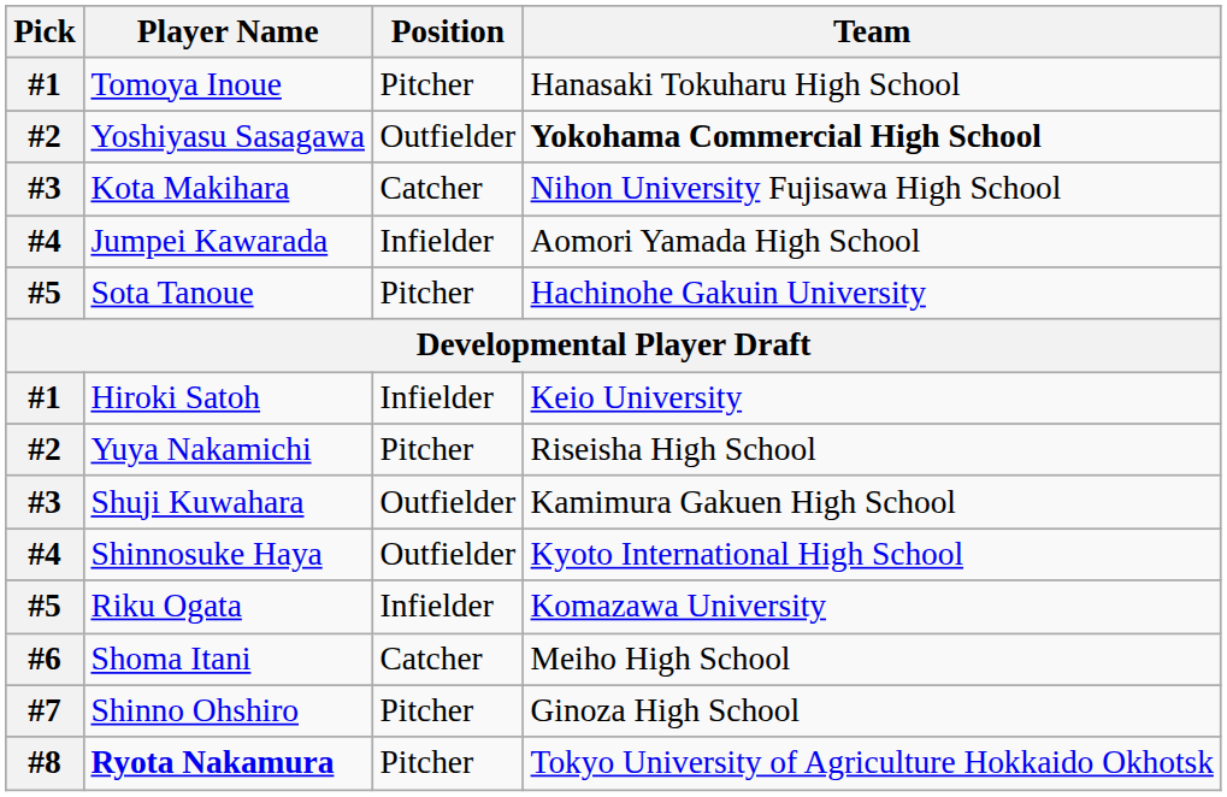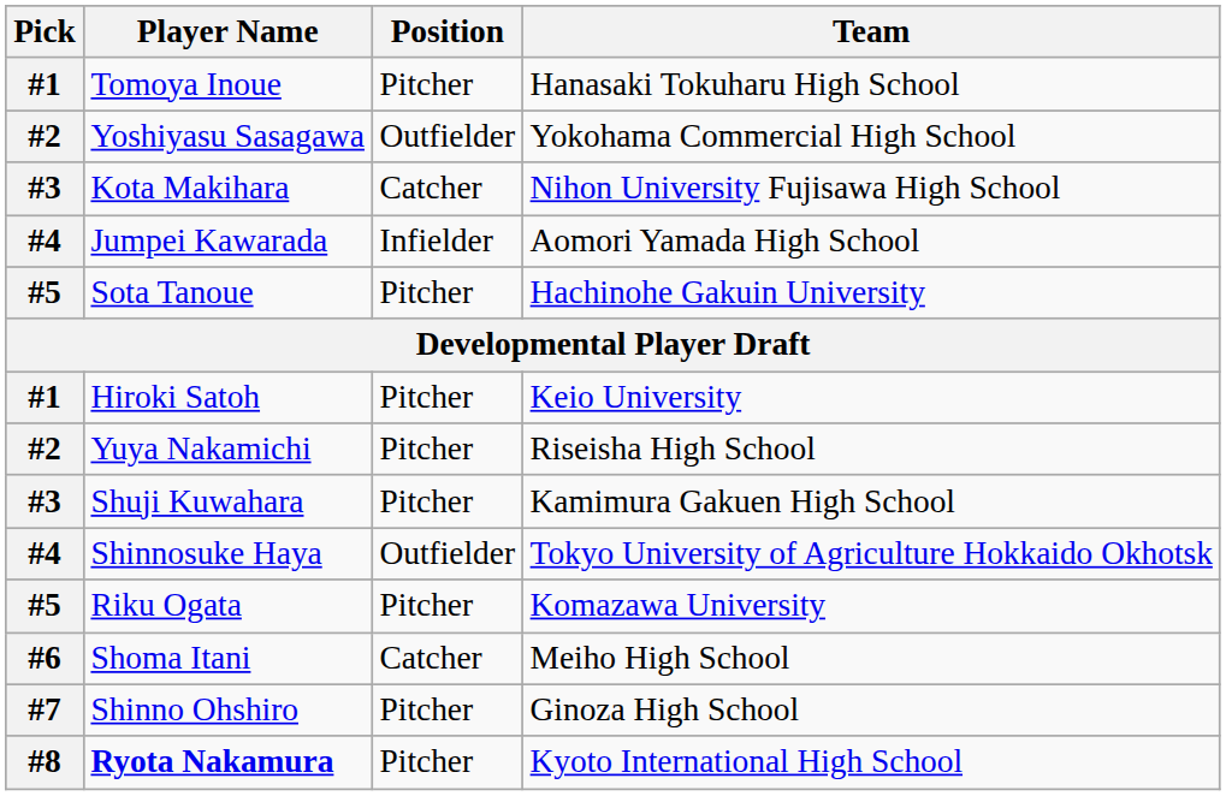 <table class="wikitable">
 <tr>
 <th>Pick</th>
 <th>Player Name</th>
 <th>Position</th>
 <th>Team</th>
 </tr>
 <tr>
 <th>#1</th>
 <td><a href='#'>Tomoya Inoue</a></td>
 <td>Pitcher</td>
 <td>Hanasaki Tokuharu High School</td>
 </tr>
 <tr>
 <th>#2</th>
 <td><a href='#'>Yoshiyasu Sasagawa</a></td>
 <td>Outfielder</td>
-<td><strong>Yokohama Commercial High School</strong></td>
+<td>Yokohama Commercial High School</td>
 </tr>
 <tr>
 <th>#3</th>
 <td><a href='#'>Kota Makihara</a></td>
 <td>Catcher</td>
 <td><a href='#'>Nihon University</a> Fujisawa High School</td>
 </tr>
 <tr>
 <th>#4</th>
 <td><a href='#'>Jumpei Kawarada</a></td>
 <td>Infielder</td>
 <td>Aomori Yamada High School</td>
 </tr>
 <tr>
 <th>#5</th>
 <td><a href='#'>Sota Tanoue</a></td>
 <td>Pitcher</td>
 <td><a href='#'>Hachinohe Gakuin University</a></td>
 </tr>
 <tr>
 <th colspan="5">Developmental Player Draft</th>
 </tr>
 <tr>
 <th>#1</th>
 <td><a href='#'>Hiroki Satoh</a></td>
-<td>Infielder</td>
+<td>Pitcher</td>
 <td><a href='#'>Keio University</a></td>
 </tr>
 <tr>
 <th>#2</th>
 <td><a href='#'>Yuya Nakamichi</a></td>
 <td>Pitcher</td>
 <td>Riseisha High School</td>
 </tr>
 <tr>
 <th>#3</th>
 <td><a href='#'>Shuji Kuwahara</a></td>
-<td>Outfielder</td>
+<td>Pitcher</td>
 <td>Kamimura Gakuen High School</td>
 </tr>
 <tr>
 <th>#4</th>
 <td><a href='#'>Shinnosuke Haya</a></td>
 <td>Outfielder</td>
-<td><a href='#'>Kyoto International High School</a></td>
+<td><a href='#'>Tokyo University of Agriculture Hokkaido Okhotsk</a></td>
 </tr>
 <tr>
 <th>#5</th>
 <td><a href='#'>Riku Ogata</a></td>
-<td>Infielder</td>
+<td>Pitcher</td>
 <td><a href='#'>Komazawa University</a></td>
 </tr>
 <tr>
 <th>#6</th>
 <td><a href='#'>Shoma Itani</a></td>
 <td>Catcher</td>
 <td>Meiho High School</td>
 </tr>
 <tr>
 <th>#7</th>
 <td><a href='#'>Shinno Ohshiro</a></td>
 <td>Pitcher</td>
 <td>Ginoza High School</td>
 </tr>
 <tr>
 <th>#8</th>
 <td><strong><a href='#'>Ryota Nakamura</a></strong></td>
 <td>Pitcher</td>
-<td><a href='#'>Tokyo University of Agriculture Hokkaido Okhotsk</a></td>
+<td><a href='#'>Kyoto International High School</a></td>
 </tr>
 </table>
